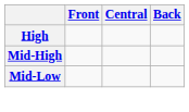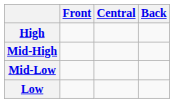 <table class="wikitable" style="text-align: center;">
 <tr>
 <th></th>
 <th><a href='#'>Front</a></th>
 <th><a href='#'>Central</a></th>
 <th><a href='#'>Back</a></th>
 </tr>
 <tr>
 <th><a href='#'>High</a></th>
 <td> </td>
 <td></td>
 <td> </td>
 </tr>
 <tr>
 <th><a href='#'>Mid-High</a></th>
 <td></td>
 <td></td>
 <td></td>
 </tr>
 <tr>
 <th><a href='#'>Mid-Low</a></th>
 <td> </td>
 <td></td>
 <td> </td>
 </tr>
+<tr>
+<th><a href='#'>Low</a></th>
+<td></td>
+<td> </td>
+<td></td>
+</tr>
 </table>
